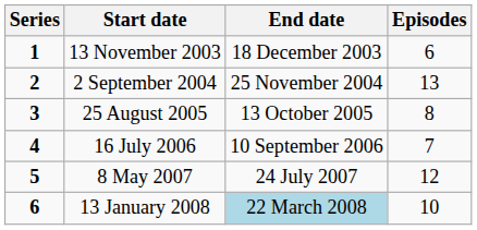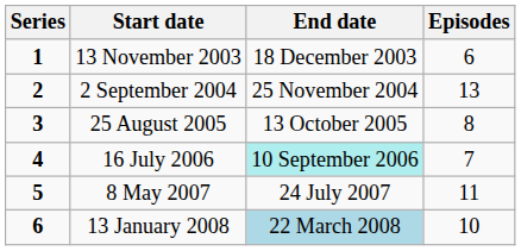 <table class="wikitable" style="text-align:center;">
 <tr>
 <th>Series</th>
 <th>Start date</th>
 <th>End date</th>
 <th>Episodes</th>
 </tr>
 <tr>
 <td><strong>1</strong></td>
 <td>13 November 2003</td>
 <td>18 December 2003</td>
 <td>6</td>
 </tr>
 <tr>
 <td><strong>2</strong></td>
 <td>2 September 2004</td>
 <td>25 November 2004</td>
 <td>13</td>
 </tr>
 <tr>
 <td><strong>3</strong></td>
 <td>25 August 2005</td>
 <td>13 October 2005</td>
 <td>8</td>
 </tr>
 <tr>
 <td><strong>4</strong></td>
 <td>16 July 2006</td>
-<td>10 September 2006</td>
+<td style="background: paleturquoise;">10 September 2006</td>
 <td>7</td>
 </tr>
 <tr>
 <td><strong>5</strong></td>
 <td>8 May 2007</td>
 <td>24 July 2007</td>
-<td>12</td>
+<td>11</td>
 </tr>
 <tr>
 <td><strong>6</strong></td>
 <td>13 January 2008</td>
 <td style="background: lightblue;">22 March 2008</td>
 <td>10</td>
 </tr>
 </table>
